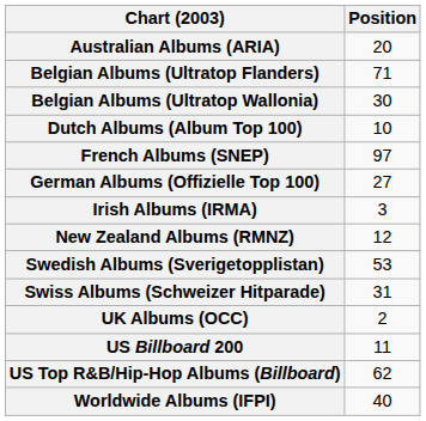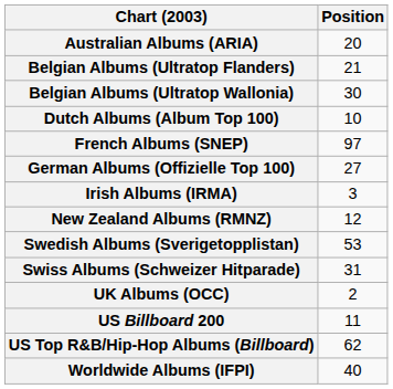 <table class="wikitable sortable plainrowheaders">
 <tr>
 <th scope="col">Chart (2003)</th>
 <th scope="col">Position</th>
 </tr>
 <tr>
 <th scope="row">Australian Albums (ARIA)</th>
 <td align="center">20</td>
 </tr>
 <tr>
 <th scope="row">Belgian Albums (Ultratop Flanders)</th>
-<td align="center">71</td>
+<td align="center">21</td>
 </tr>
 <tr>
 <th scope="row">Belgian Albums (Ultratop Wallonia)</th>
 <td align="center">30</td>
 </tr>
 <tr>
 <th scope="row">Dutch Albums (Album Top 100)</th>
 <td align="center">10</td>
 </tr>
 <tr>
 <th scope="row">French Albums (SNEP)</th>
 <td align="center">97</td>
 </tr>
 <tr>
 <th scope="row">German Albums (Offizielle Top 100)</th>
 <td align="center">27</td>
 </tr>
 <tr>
 <th scope="row">Irish Albums (IRMA)</th>
 <td align="center">3</td>
 </tr>
 <tr>
 <th scope="row">New Zealand Albums (RMNZ)</th>
 <td align="center">12</td>
 </tr>
 <tr>
 <th scope="row">Swedish Albums (Sverigetopplistan)</th>
 <td align="center">53</td>
 </tr>
 <tr>
 <th scope="row">Swiss Albums (Schweizer Hitparade)</th>
 <td align="center">31</td>
 </tr>
 <tr>
 <th scope="row">UK Albums (OCC)</th>
 <td align="center">2</td>
 </tr>
 <tr>
 <th scope="row">US <em>Billboard</em> 200</th>
 <td align="center">11</td>
 </tr>
 <tr>
 <th scope="row">US Top R&B/Hip-Hop Albums (<em>Billboard</em>)</th>
 <td align="center">62</td>
 </tr>
 <tr>
 <th scope="row">Worldwide Albums (IFPI)</th>
 <td align="center">40</td>
 </tr>
 </table>
